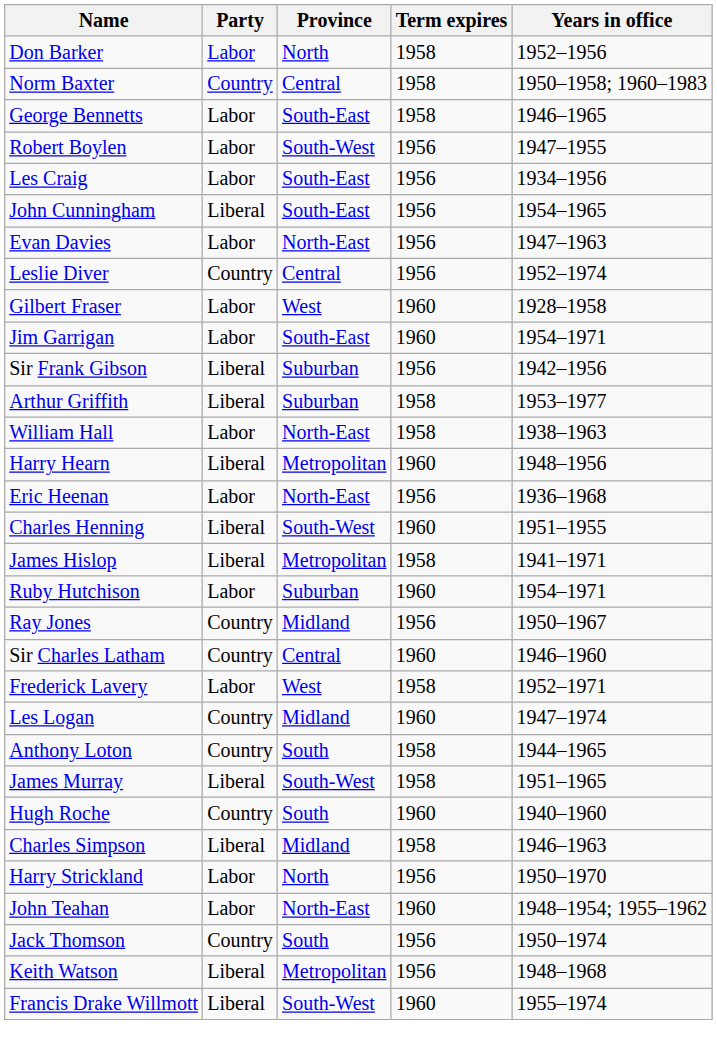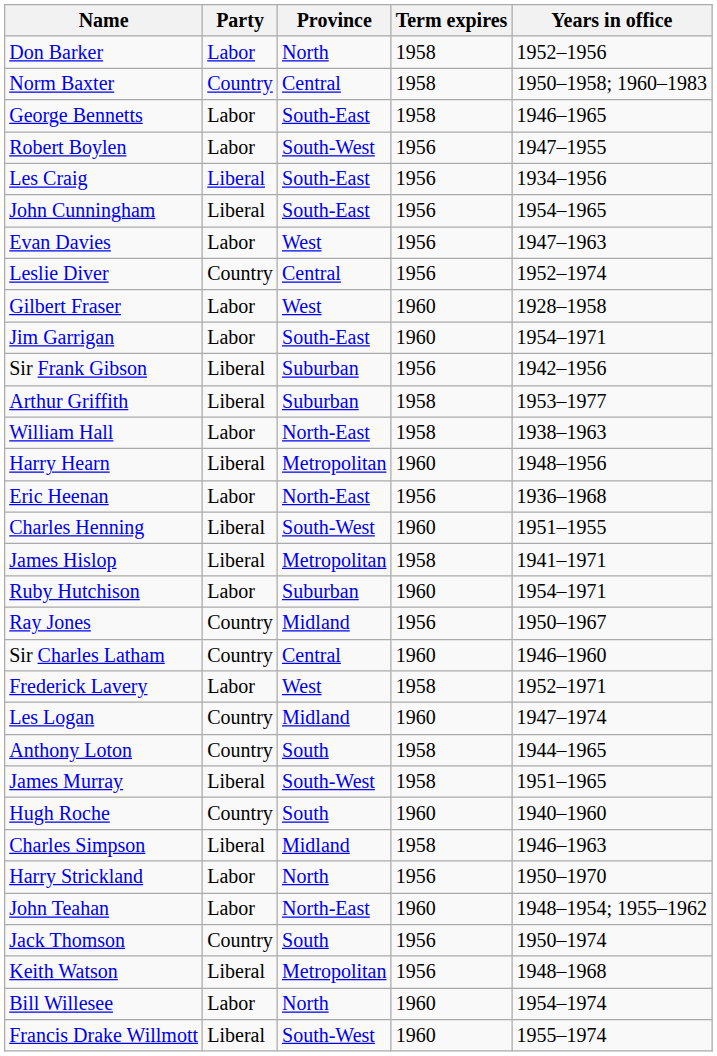 <table class="wikitable sortable">
 <tr>
 <th><strong>Name</strong></th>
 <th><strong>Party</strong></th>
 <th><strong>Province</strong></th>
 <th><strong>Term expires</strong></th>
 <th><strong>Years in office</strong></th>
 </tr>
 <tr>
 <td><a href='#'>Don Barker</a></td>
 <td><a href='#'>Labor</a></td>
 <td><a href='#'>North</a></td>
 <td>1958</td>
 <td>1952–1956</td>
 </tr>
 <tr>
 <td><a href='#'>Norm Baxter</a></td>
 <td><a href='#'>Country</a></td>
 <td><a href='#'>Central</a></td>
 <td>1958</td>
 <td>1950–1958; 1960–1983</td>
 </tr>
 <tr>
 <td><a href='#'>George Bennetts</a></td>
 <td>Labor</td>
 <td><a href='#'>South-East</a></td>
 <td>1958</td>
 <td>1946–1965</td>
 </tr>
 <tr>
 <td><a href='#'>Robert Boylen</a></td>
 <td>Labor</td>
 <td><a href='#'>South-West</a></td>
 <td>1956</td>
 <td>1947–1955</td>
 </tr>
 <tr>
 <td><a href='#'>Les Craig</a></td>
-<td>Labor</td>
+<td><a href='#'>Liberal</a></td>
 <td><a href='#'>South-East</a></td>
 <td>1956</td>
 <td>1934–1956</td>
 </tr>
 <tr>
 <td><a href='#'>John Cunningham</a></td>
 <td>Liberal</td>
 <td><a href='#'>South-East</a></td>
 <td>1956</td>
 <td>1954–1965</td>
 </tr>
 <tr>
 <td><a href='#'>Evan Davies</a></td>
 <td>Labor</td>
-<td><a href='#'>North-East</a></td>
+<td><a href='#'>West</a></td>
 <td>1956</td>
 <td>1947–1963</td>
 </tr>
 <tr>
 <td><a href='#'>Leslie Diver</a></td>
 <td>Country</td>
 <td><a href='#'>Central</a></td>
 <td>1956</td>
 <td>1952–1974</td>
 </tr>
 <tr>
 <td><a href='#'>Gilbert Fraser</a></td>
 <td>Labor</td>
 <td><a href='#'>West</a></td>
 <td>1960</td>
 <td>1928–1958</td>
 </tr>
 <tr>
 <td><a href='#'>Jim Garrigan</a></td>
 <td>Labor</td>
 <td><a href='#'>South-East</a></td>
 <td>1960</td>
 <td>1954–1971</td>
 </tr>
 <tr>
 <td>Sir <a href='#'>Frank Gibson</a></td>
 <td>Liberal</td>
 <td><a href='#'>Suburban</a></td>
 <td>1956</td>
 <td>1942–1956</td>
 </tr>
 <tr>
 <td><a href='#'>Arthur Griffith</a></td>
 <td>Liberal</td>
 <td><a href='#'>Suburban</a></td>
 <td>1958</td>
 <td>1953–1977</td>
 </tr>
 <tr>
 <td><a href='#'>William Hall</a></td>
 <td>Labor</td>
 <td><a href='#'>North-East</a></td>
 <td>1958</td>
 <td>1938–1963</td>
 </tr>
 <tr>
 <td><a href='#'>Harry Hearn</a></td>
 <td>Liberal</td>
 <td><a href='#'>Metropolitan</a></td>
 <td>1960</td>
 <td>1948–1956</td>
 </tr>
 <tr>
 <td><a href='#'>Eric Heenan</a></td>
 <td>Labor</td>
 <td><a href='#'>North-East</a></td>
 <td>1956</td>
 <td>1936–1968</td>
 </tr>
 <tr>
 <td><a href='#'>Charles Henning</a></td>
 <td>Liberal</td>
 <td><a href='#'>South-West</a></td>
 <td>1960</td>
 <td>1951–1955</td>
 </tr>
 <tr>
 <td><a href='#'>James Hislop</a></td>
 <td>Liberal</td>
 <td><a href='#'>Metropolitan</a></td>
 <td>1958</td>
 <td>1941–1971</td>
 </tr>
 <tr>
 <td><a href='#'>Ruby Hutchison</a></td>
 <td>Labor</td>
 <td><a href='#'>Suburban</a></td>
 <td>1960</td>
 <td>1954–1971</td>
 </tr>
 <tr>
 <td><a href='#'>Ray Jones</a></td>
 <td>Country</td>
 <td><a href='#'>Midland</a></td>
 <td>1956</td>
 <td>1950–1967</td>
 </tr>
 <tr>
 <td>Sir <a href='#'>Charles Latham</a></td>
 <td>Country</td>
 <td><a href='#'>Central</a></td>
 <td>1960</td>
 <td>1946–1960</td>
 </tr>
 <tr>
 <td><a href='#'>Frederick Lavery</a></td>
 <td>Labor</td>
 <td><a href='#'>West</a></td>
 <td>1958</td>
 <td>1952–1971</td>
 </tr>
 <tr>
 <td><a href='#'>Les Logan</a></td>
 <td>Country</td>
 <td><a href='#'>Midland</a></td>
 <td>1960</td>
 <td>1947–1974</td>
 </tr>
 <tr>
 <td><a href='#'>Anthony Loton</a></td>
 <td>Country</td>
 <td><a href='#'>South</a></td>
 <td>1958</td>
 <td>1944–1965</td>
 </tr>
 <tr>
 <td><a href='#'>James Murray</a></td>
 <td>Liberal</td>
 <td><a href='#'>South-West</a></td>
 <td>1958</td>
 <td>1951–1965</td>
 </tr>
 <tr>
 <td><a href='#'>Hugh Roche</a></td>
 <td>Country</td>
 <td><a href='#'>South</a></td>
 <td>1960</td>
 <td>1940–1960</td>
 </tr>
 <tr>
 <td><a href='#'>Charles Simpson</a></td>
 <td>Liberal</td>
 <td><a href='#'>Midland</a></td>
 <td>1958</td>
 <td>1946–1963</td>
 </tr>
 <tr>
 <td><a href='#'>Harry Strickland</a></td>
 <td>Labor</td>
 <td><a href='#'>North</a></td>
 <td>1956</td>
 <td>1950–1970</td>
 </tr>
 <tr>
 <td><a href='#'>John Teahan</a></td>
 <td>Labor</td>
 <td><a href='#'>North-East</a></td>
 <td>1960</td>
 <td>1948–1954; 1955–1962</td>
 </tr>
 <tr>
 <td><a href='#'>Jack Thomson</a></td>
 <td>Country</td>
 <td><a href='#'>South</a></td>
 <td>1956</td>
 <td>1950–1974</td>
 </tr>
 <tr>
 <td><a href='#'>Keith Watson</a></td>
 <td>Liberal</td>
 <td><a href='#'>Metropolitan</a></td>
 <td>1956</td>
 <td>1948–1968</td>
 </tr>
 <tr>
+<td><a href='#'>Bill Willesee</a></td>
+<td>Labor</td>
+<td><a href='#'>North</a></td>
+<td>1960</td>
+<td>1954–1974</td>
+</tr>
+<tr>
 <td><a href='#'>Francis Drake Willmott</a></td>
 <td>Liberal</td>
 <td><a href='#'>South-West</a></td>
 <td>1960</td>
 <td>1955–1974</td>
 </tr>
 </table>
